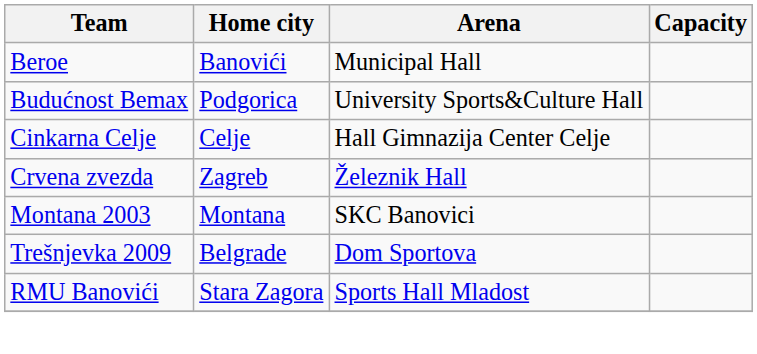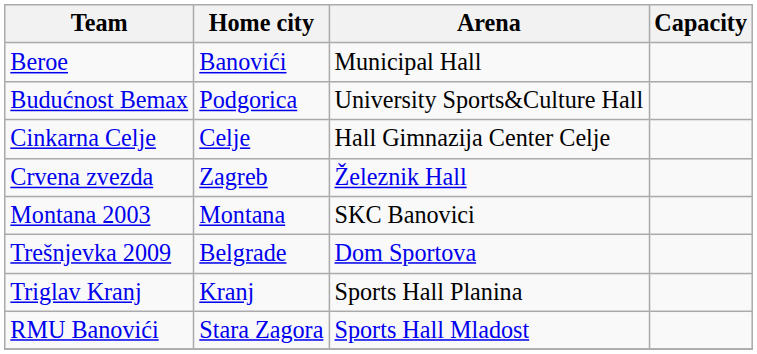 <table class="wikitable sortable">
 <tr>
 <th>Team</th>
 <th>Home city</th>
 <th>Arena</th>
 <th>Capacity</th>
 </tr>
 <tr>
 <td><a href='#'>Beroe</a></td>
 <td><a href='#'>Banovići</a></td>
 <td>Municipal Hall</td>
 <td style="text-align:center"></td>
 </tr>
 <tr>
 <td><a href='#'>Budućnost Bemax</a></td>
 <td><a href='#'>Podgorica</a></td>
 <td>University Sports&Culture Hall</td>
 <td style="text-align:center"></td>
 </tr>
 <tr>
 <td><a href='#'>Cinkarna Celje</a></td>
 <td><a href='#'>Celje</a></td>
 <td>Hall Gimnazija Center Celje</td>
 <td style="text-align:center"></td>
 </tr>
 <tr>
 <td><a href='#'>Crvena zvezda</a></td>
 <td><a href='#'>Zagreb</a></td>
 <td><a href='#'>Železnik Hall</a></td>
 <td style="text-align:center"></td>
 </tr>
 <tr>
 <td><a href='#'>Montana 2003</a></td>
 <td><a href='#'>Montana</a></td>
 <td>SKC Banovici</td>
 <td style="text-align:center"></td>
 </tr>
 <tr>
 <td><a href='#'>Trešnjevka 2009</a></td>
 <td><a href='#'>Belgrade</a></td>
 <td><a href='#'>Dom Sportova</a></td>
 <td style="text-align:center"></td>
 </tr>
 <tr>
+<td><a href='#'>Triglav Kranj</a></td>
+<td><a href='#'>Kranj</a></td>
+<td>Sports Hall Planina</td>
+<td style="text-align:center"></td>
+</tr>
+<tr>
 <td><a href='#'>RMU Banovići</a></td>
 <td><a href='#'>Stara Zagora</a></td>
 <td><a href='#'>Sports Hall Mladost</a></td>
 <td style="text-align:center"></td>
 </tr>
 <tr>
 </tr>
 </table>
